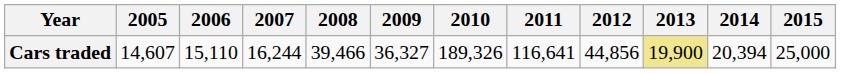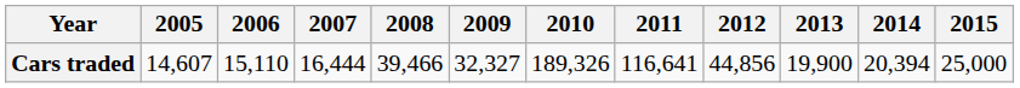 <table class="wikitable" style="text-align:right">
 <tr>
 <th>Year</th>
 <th>2005</th>
 <th>2006</th>
 <th>2007</th>
 <th>2008</th>
 <th>2009</th>
 <th>2010</th>
 <th>2011</th>
 <th>2012</th>
 <th>2013</th>
 <th>2014</th>
 <th>2015</th>
 </tr>
 <tr>
 <th>Cars traded</th>
 <td>14,607</td>
 <td>15,110</td>
-<td>16,244</td>
+<td>16,444</td>
 <td>39,466</td>
-<td>36,327</td>
+<td>32,327</td>
 <td>189,326</td>
 <td>116,641</td>
 <td>44,856</td>
-<td style="background: khaki;">19,900</td>
+<td>19,900</td>
 <td>20,394</td>
 <td>25,000</td>
 </tr>
 </table>
